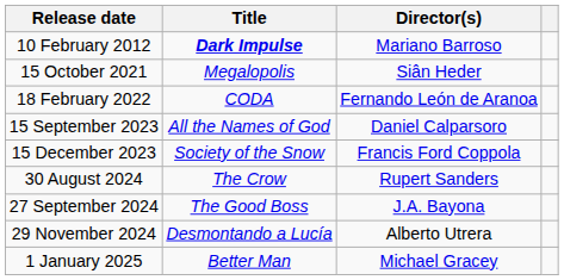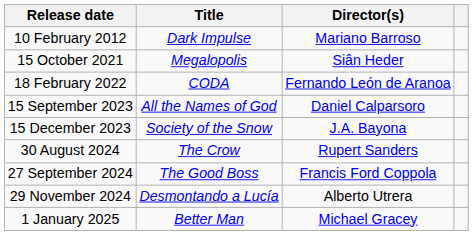 <table class="wikitable sortable plainrowheaders" style="text-align: center;">
 <tr>
 <th>Release date</th>
 <th>Title</th>
 <th>Director(s)</th>
 <th scope=col class="unsortable" style="width:3%;"></th>
 </tr>
 <tr>
 <td>10 February 2012</td>
-<td><strong><em><a href='#'>Dark Impulse</a></em></strong></td>
+<td><em><a href='#'>Dark Impulse</a></em></td>
 <td><a href='#'>Mariano Barroso</a></td>
 <td></td>
 </tr>
 <tr>
 <td>15 October 2021</td>
 <td><em><a href='#'>Megalopolis</a></em></td>
 <td><a href='#'>Siân Heder</a></td>
 <td></td>
 </tr>
 <tr>
 <td>18 February 2022</td>
 <td><em><a href='#'>CODA</a></em></td>
 <td><a href='#'>Fernando León de Aranoa</a></td>
 <td></td>
 </tr>
 <tr>
 <td>15 September 2023</td>
 <td><em><a href='#'>All the Names of God</a></em></td>
 <td><a href='#'>Daniel Calparsoro</a></td>
 <td></td>
 </tr>
 <tr>
 <td>15 December 2023</td>
 <td><em><a href='#'>Society of the Snow</a></em></td>
-<td><a href='#'>Francis Ford Coppola</a></td>
+<td><a href='#'>J.A. Bayona</a></td>
 <td></td>
 </tr>
 <tr>
 <td>30 August 2024</td>
 <td><em><a href='#'>The Crow</a></em></td>
 <td><a href='#'>Rupert Sanders</a></td>
 <td></td>
 </tr>
 <tr>
 <td>27 September 2024</td>
 <td><em><a href='#'>The Good Boss</a></em></td>
-<td><a href='#'>J.A. Bayona</a></td>
+<td><a href='#'>Francis Ford Coppola</a></td>
 <td></td>
 </tr>
 <tr>
 <td>29 November 2024</td>
 <td><em><a href='#'>Desmontando a Lucía</a></em></td>
 <td>Alberto Utrera</td>
 <td></td>
 </tr>
 <tr>
 <td>1 January 2025</td>
 <td><em><a href='#'>Better Man</a></em></td>
 <td><a href='#'>Michael Gracey</a></td>
 <td></td>
 </tr>
 </table>
